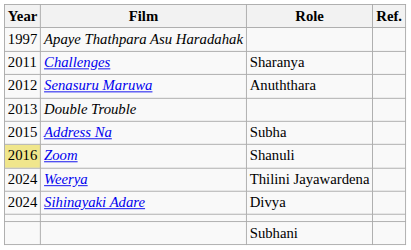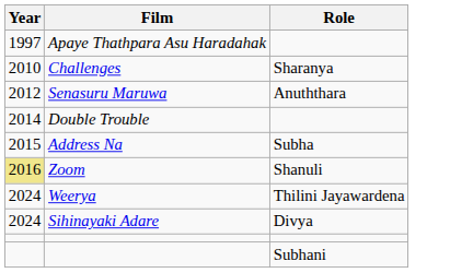 <table class="wikitable">
 <tr>
 <th>Year</th>
 <th>Film</th>
 <th>Role</th>
-<th>Ref.</th>
 </tr>
 <tr>
 <td>1997</td>
 <td><em>Apaye Thathpara Asu Haradahak</em></td>
 <td></td>
-<td></td>
 </tr>
 <tr>
-<td>2011</td>
+<td>2010</td>
 <td><em><a href='#'>Challenges</a></em></td>
 <td>Sharanya</td>
-<td></td>
 </tr>
 <tr>
 <td>2012</td>
 <td><em><a href='#'>Senasuru Maruwa</a></em></td>
 <td>Anuththara</td>
-<td></td>
 </tr>
 <tr>
-<td>2013</td>
+<td>2014</td>
 <td><em>Double Trouble</em></td>
-<td></td>
 <td></td>
 </tr>
 <tr>
 <td>2015</td>
 <td><em><a href='#'>Address Na</a></em></td>
 <td>Subha</td>
-<td></td>
 </tr>
 <tr>
 <td style="background: khaki;">2016</td>
 <td><em><a href='#'>Zoom</a></em></td>
 <td>Shanuli</td>
-<td></td>
 </tr>
 <tr>
 <td>2024</td>
 <td><em><a href='#'>Weerya</a></em></td>
 <td>Thilini Jayawardena</td>
-<td></td>
 </tr>
 <tr>
 <td>2024</td>
 <td><em><a href='#'>Sihinayaki Adare</a></em></td>
 <td>Divya</td>
-<td></td>
 </tr>
 <tr>
-<td></td>
 <td></td>
 <td></td>
 <td></td>
 </tr>
 <tr>
 <td></td>
 <td></td>
 <td>Subhani</td>
-<td></td>
 </tr>
 </table>
